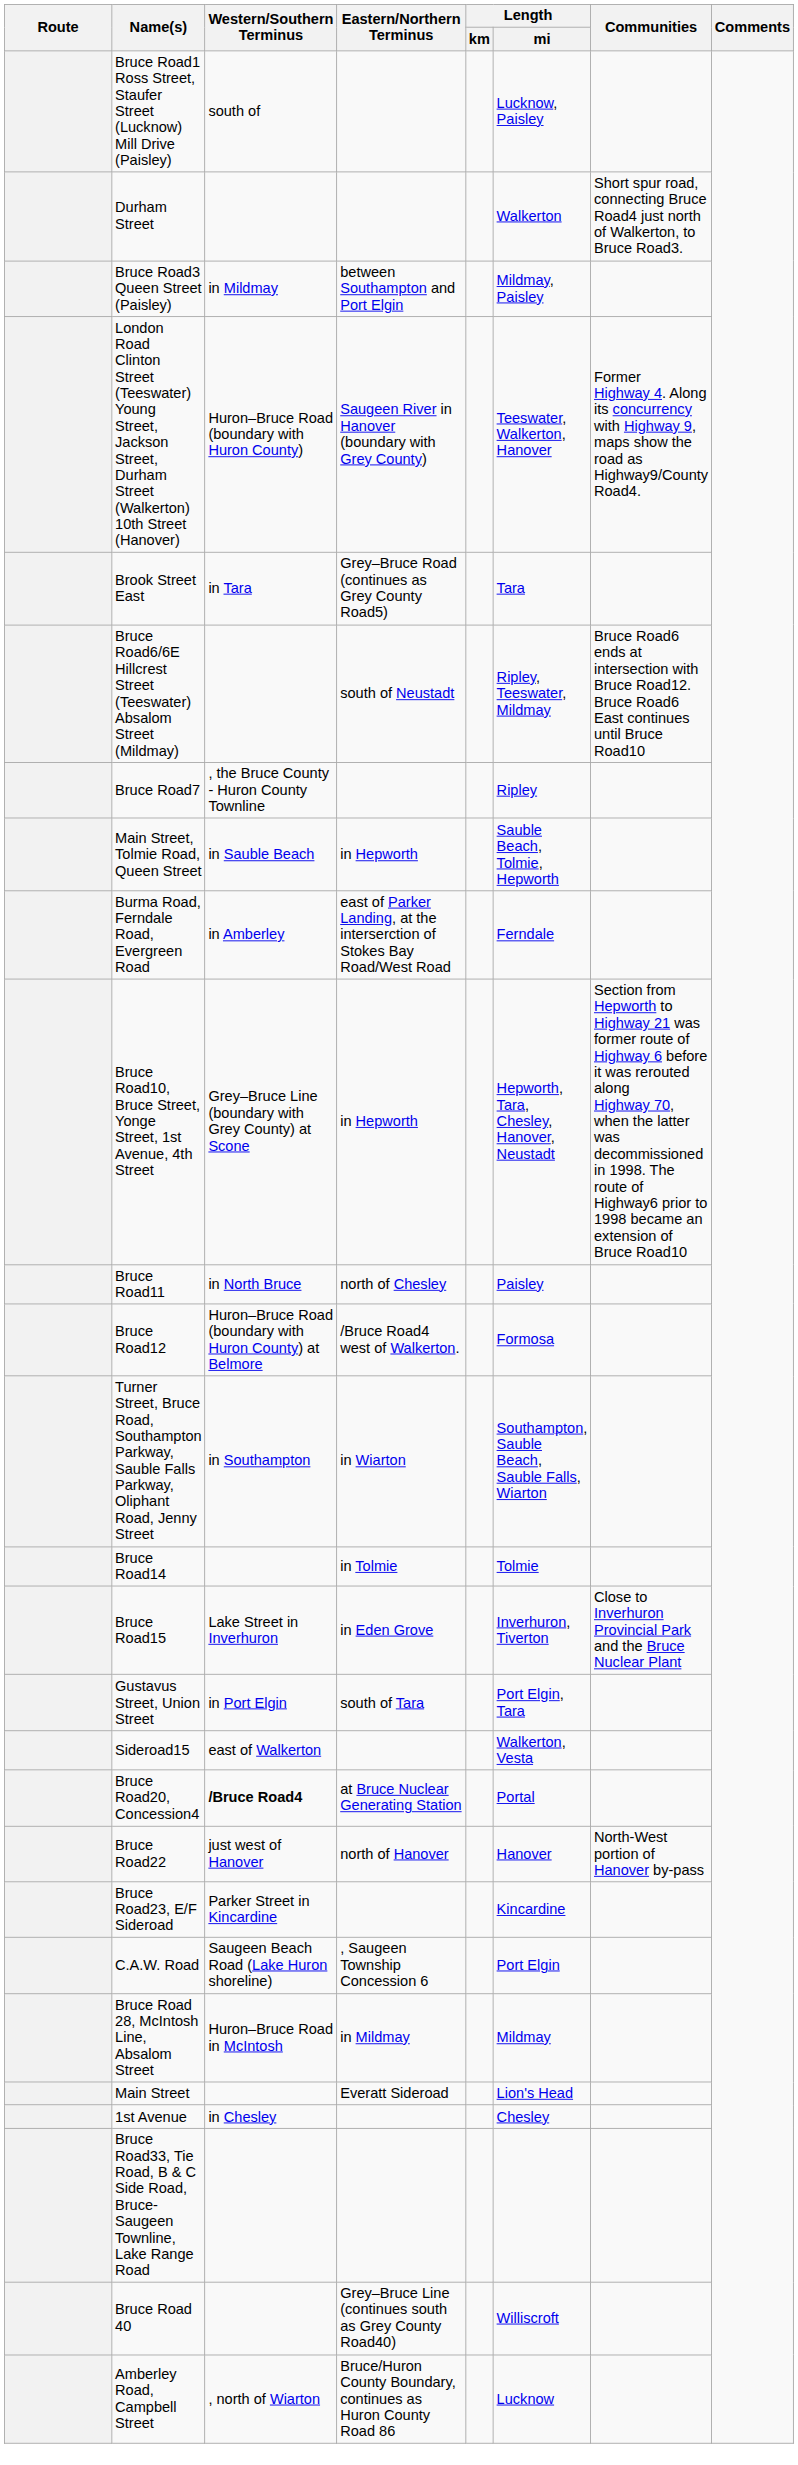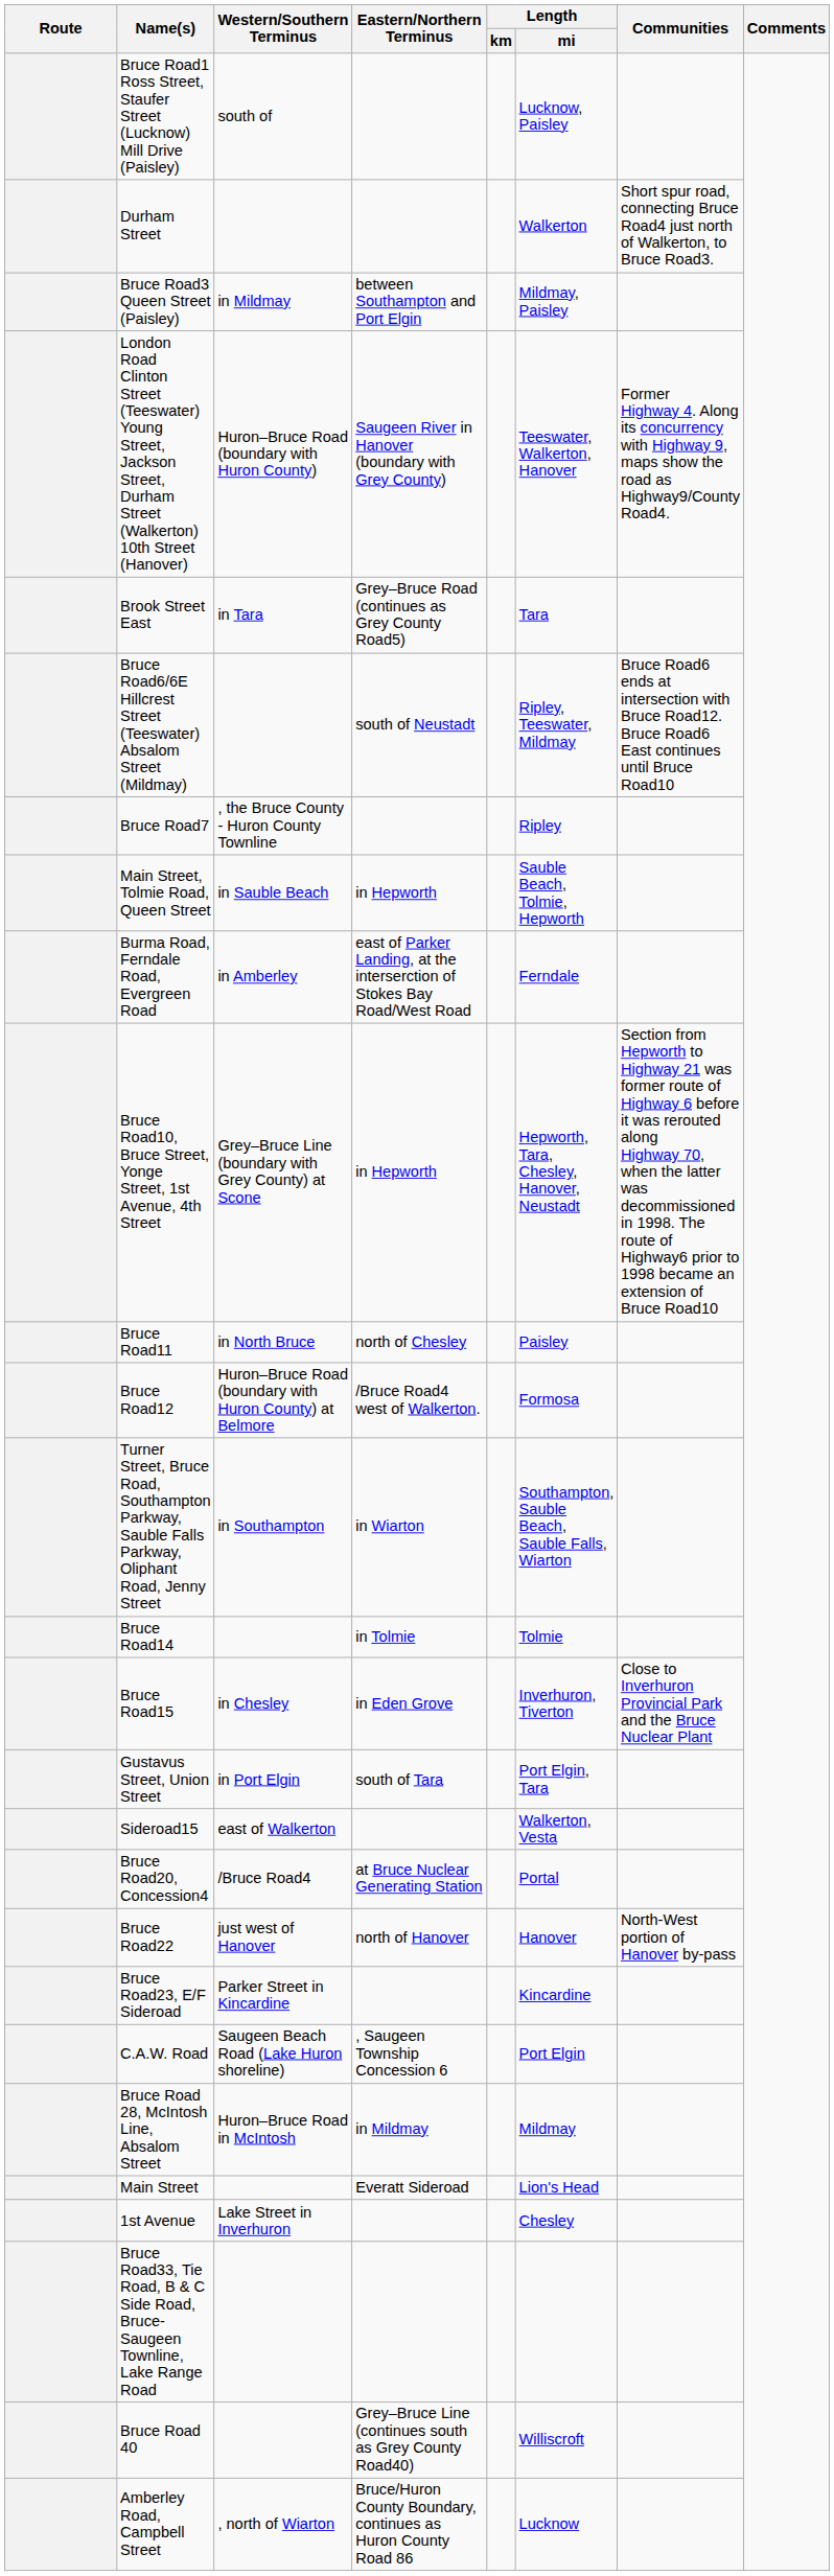 <table class="wikitable sortable">
 <tr>
 <th rowspan="2" width="150px" scope="col">Route</th>
 <th rowspan="2" scope="col">Name(s)</th>
 <th rowspan="2" scope="col" width="136px">Western/Southern Terminus</th>
 <th rowspan="2" scope="col" width="136px">Eastern/Northern Terminus</th>
 <th colspan="2" scope="col">Length</th>
 <th rowspan="2" scope="col" class="unsortable">Communities</th>
 <th rowspan="2" scope="col" class="unsortable">Comments</th>
 </tr>
 <tr>
 <th>km</th>
 <th>mi</th>
 </tr>
 <tr>
 <th scope="row"></th>
 <td>Bruce Road1<br>Ross Street, Staufer Street (Lucknow)<br>Mill Drive (Paisley)</td>
 <td>  south of </td>
 <td> </td>
 <td></td>
 <td><a href='#'>Lucknow</a>, <a href='#'>Paisley</a></td>
 <td></td>
 </tr>
 <tr>
 <th scope="row"></th>
 <td>Durham Street</td>
 <td> </td>
 <td> </td>
 <td></td>
 <td><a href='#'>Walkerton</a></td>
 <td>Short spur road, connecting Bruce Road4 just north of Walkerton, to Bruce Road3.</td>
 </tr>
 <tr>
 <th scope="row"></th>
 <td>Bruce Road3<br>Queen Street (Paisley)</td>
 <td>  in <a href='#'>Mildmay</a></td>
 <td>  between <a href='#'>Southampton</a> and <a href='#'>Port Elgin</a></td>
 <td></td>
 <td><a href='#'>Mildmay</a>, <a href='#'>Paisley</a></td>
 <td></td>
 </tr>
 <tr>
 <th scope="row"></th>
 <td>London Road<br>Clinton Street (Teeswater)<br>Young Street, Jackson Street, Durham Street (Walkerton)<br>10th Street (Hanover)</td>
 <td>Huron–Bruce Road (boundary with <a href='#'>Huron County</a>)</td>
 <td><a href='#'>Saugeen River</a> in <a href='#'>Hanover</a> (boundary with <a href='#'>Grey County</a>)</td>
 <td></td>
 <td><a href='#'>Teeswater</a>, <a href='#'>Walkerton</a>, <a href='#'>Hanover</a></td>
 <td>Former <a href='#'>Highway 4</a>. Along its <a href='#'>concurrency</a> with <a href='#'>Highway 9</a>, maps show the road as Highway9/County Road4.</td>
 </tr>
 <tr>
 <th scope="row"></th>
 <td>Brook Street East</td>
 <td>  in <a href='#'>Tara</a></td>
 <td>Grey–Bruce Road (continues as Grey County Road5)</td>
 <td></td>
 <td><a href='#'>Tara</a></td>
 <td></td>
 </tr>
 <tr>
 <th scope="row"></th>
 <td>Bruce Road6/6E<br>Hillcrest Street (Teeswater)<br>Absalom Street (Mildmay)</td>
 <td> </td>
 <td>  south of <a href='#'>Neustadt</a></td>
 <td></td>
 <td><a href='#'>Ripley</a>, <a href='#'>Teeswater</a>, <a href='#'>Mildmay</a></td>
 <td>Bruce Road6 ends at intersection with Bruce Road12. Bruce Road6 East continues until Bruce Road10</td>
 </tr>
 <tr>
 <th scope="row"></th>
 <td>Bruce Road7</td>
 <td> , the Bruce County - Huron County Townline</td>
 <td> </td>
 <td></td>
 <td><a href='#'>Ripley</a></td>
 <td></td>
 </tr>
 <tr>
 <th scope="row"></th>
 <td>Main Street, Tolmie Road, Queen Street</td>
 <td>  in <a href='#'>Sauble Beach</a></td>
 <td>  in <a href='#'>Hepworth</a></td>
 <td></td>
 <td><a href='#'>Sauble Beach</a>, <a href='#'>Tolmie</a>, <a href='#'>Hepworth</a></td>
 <td></td>
 </tr>
 <tr>
 <th scope="row"></th>
 <td>Burma Road, Ferndale Road, Evergreen Road</td>
 <td>  in <a href='#'>Amberley</a></td>
 <td>  east of <a href='#'>Parker Landing</a>, at the interserction of Stokes Bay Road/West Road</td>
 <td></td>
 <td><a href='#'>Ferndale</a></td>
 <td></td>
 </tr>
 <tr>
 <th scope="row"></th>
 <td>Bruce Road10, Bruce Street, Yonge Street, 1st Avenue, 4th Street</td>
 <td>Grey–Bruce Line (boundary with Grey County) at <a href='#'>Scone</a></td>
 <td>  in <a href='#'>Hepworth</a></td>
 <td></td>
 <td><a href='#'>Hepworth</a>, <a href='#'>Tara</a>, <a href='#'>Chesley</a>, <a href='#'>Hanover</a>, <a href='#'>Neustadt</a></td>
 <td>Section from <a href='#'>Hepworth</a> to <a href='#'>Highway 21</a> was former route of <a href='#'>Highway 6</a> before it was rerouted along <a href='#'>Highway 70</a>, when the latter was decommissioned in 1998. The route of Highway6 prior to 1998 became an extension of Bruce Road10</td>
 </tr>
 <tr>
 <th scope="row"></th>
 <td>Bruce Road11</td>
 <td>  in <a href='#'>North Bruce</a></td>
 <td>  north of <a href='#'>Chesley</a></td>
 <td></td>
 <td><a href='#'>Paisley</a></td>
 <td></td>
 </tr>
 <tr>
 <th scope="row"></th>
 <td>Bruce Road12</td>
 <td>Huron–Bruce Road (boundary with <a href='#'>Huron County</a>) at <a href='#'>Belmore</a></td>
 <td> /Bruce Road4 west of <a href='#'>Walkerton</a>.</td>
 <td></td>
 <td><a href='#'>Formosa</a></td>
 <td></td>
 </tr>
 <tr>
 <th scope="row"></th>
 <td>Turner Street, Bruce Road, Southampton Parkway, Sauble Falls Parkway, Oliphant Road, Jenny Street</td>
 <td>  in <a href='#'>Southampton</a></td>
 <td>  in <a href='#'>Wiarton</a></td>
 <td></td>
 <td><a href='#'>Southampton</a>, <a href='#'>Sauble Beach</a>, <a href='#'>Sauble Falls</a>, <a href='#'>Wiarton</a></td>
 <td></td>
 </tr>
 <tr>
 <th scope="row"></th>
 <td>Bruce Road14</td>
 <td> </td>
 <td>  in <a href='#'>Tolmie</a></td>
 <td></td>
 <td><a href='#'>Tolmie</a></td>
 <td></td>
 </tr>
 <tr>
 <th scope="row"></th>
 <td>Bruce Road15</td>
-<td>Lake Street in <a href='#'>Inverhuron</a></td>
+<td>  in <a href='#'>Chesley</a></td>
 <td>  in <a href='#'>Eden Grove</a></td>
 <td></td>
 <td><a href='#'>Inverhuron</a>, <a href='#'>Tiverton</a></td>
 <td>Close to <a href='#'>Inverhuron Provincial Park</a> and the <a href='#'>Bruce Nuclear Plant</a></td>
 </tr>
 <tr>
 <th scope="row"></th>
 <td>Gustavus Street, Union Street</td>
 <td>  in <a href='#'>Port Elgin</a></td>
 <td>  south of <a href='#'>Tara</a></td>
 <td></td>
 <td><a href='#'>Port Elgin</a>, <a href='#'>Tara</a></td>
 <td></td>
 </tr>
 <tr>
 <th scope="row"></th>
 <td>Sideroad15</td>
 <td>  east of <a href='#'>Walkerton</a></td>
 <td> </td>
 <td></td>
 <td><a href='#'>Walkerton</a>, <a href='#'>Vesta</a></td>
 <td></td>
 </tr>
 <tr>
 <th scope="row"></th>
 <td>Bruce Road20, Concession4</td>
-<td><strong> /Bruce Road4</strong></td>
+<td> /Bruce Road4</td>
 <td>  at <a href='#'>Bruce Nuclear Generating Station</a></td>
 <td></td>
 <td><a href='#'>Portal</a></td>
 <td></td>
 </tr>
 <tr>
 <th scope="row"></th>
 <td>Bruce Road22</td>
 <td>  just west of <a href='#'>Hanover</a></td>
 <td>  north of <a href='#'>Hanover</a></td>
 <td></td>
 <td><a href='#'>Hanover</a></td>
 <td>North-West portion of <a href='#'>Hanover</a> by-pass</td>
 </tr>
 <tr>
 <th scope="row"></th>
 <td>Bruce Road23, E/F Sideroad</td>
 <td>Parker Street in <a href='#'>Kincardine</a></td>
 <td> </td>
 <td></td>
 <td><a href='#'>Kincardine</a></td>
 <td></td>
 </tr>
 <tr>
 <th scope="row"></th>
 <td>C.A.W. Road</td>
 <td>Saugeen Beach Road (<a href='#'>Lake Huron</a> shoreline)</td>
 <td> , Saugeen Township Concession 6</td>
 <td></td>
 <td><a href='#'>Port Elgin</a></td>
 <td></td>
 </tr>
 <tr>
 <th scope="row"></th>
 <td>Bruce Road 28, McIntosh Line, Absalom Street</td>
 <td>Huron–Bruce Road in <a href='#'>McIntosh</a></td>
 <td>  in <a href='#'>Mildmay</a></td>
 <td></td>
 <td><a href='#'>Mildmay</a></td>
 <td></td>
 </tr>
 <tr>
 <th scope="row"></th>
 <td>Main Street</td>
 <td> </td>
 <td>Everatt Sideroad</td>
 <td></td>
 <td><a href='#'>Lion's Head</a></td>
 <td></td>
 </tr>
 <tr>
 <th scope="row"></th>
 <td>1st Avenue</td>
-<td>  in <a href='#'>Chesley</a></td>
+<td>Lake Street in <a href='#'>Inverhuron</a></td>
 <td> </td>
 <td></td>
 <td><a href='#'>Chesley</a></td>
 <td></td>
 </tr>
 <tr>
 <th scope="row"></th>
 <td>Bruce Road33, Tie Road, B & C Side Road, Bruce-Saugeen Townline, Lake Range Road</td>
 <td> </td>
 <td> </td>
 <td></td>
 <td></td>
 <td></td>
 </tr>
 <tr>
 <th scope="row"></th>
 <td>Bruce Road 40</td>
 <td> </td>
 <td>Grey–Bruce Line (continues south as Grey County Road40)</td>
 <td></td>
 <td><a href='#'>Williscroft</a></td>
 <td></td>
 </tr>
 <tr>
 <th scope="row"></th>
 <td>Amberley Road, Campbell Street</td>
 <td> ,  north of <a href='#'>Wiarton</a></td>
 <td>Bruce/Huron County Boundary, continues as Huron County Road 86</td>
 <td></td>
 <td><a href='#'>Lucknow</a></td>
 <td></td>
 </tr>
 </table>
